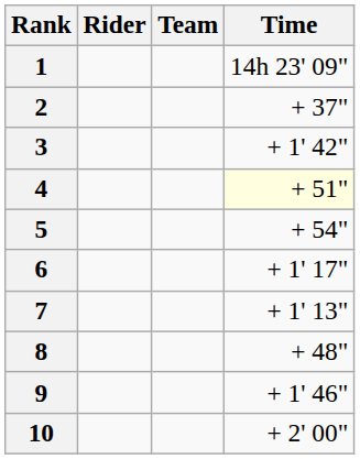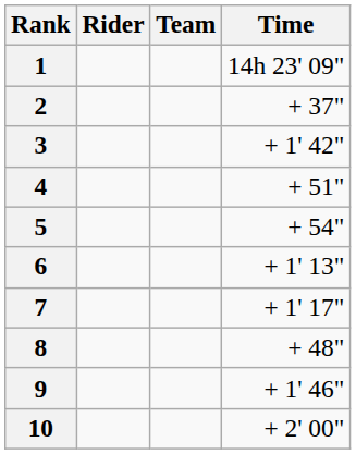 <table class="wikitable" margin-bottom:0;">
 <tr>
 <th scope="col">Rank</th>
 <th scope="col">Rider</th>
 <th scope="col">Team</th>
 <th scope="col">Time</th>
 </tr>
 <tr>
 <th scope="row">1</th>
 <td> </td>
 <td></td>
 <td align="right">14h 23' 09"</td>
 </tr>
 <tr>
 <th scope="row">2</th>
 <td></td>
 <td></td>
 <td align="right">+ 37"</td>
 </tr>
 <tr>
 <th scope="row">3</th>
 <td></td>
 <td></td>
 <td align="right">+ 1' 42"</td>
 </tr>
 <tr>
 <th scope="row">4</th>
 <td></td>
 <td></td>
-<td align="right" style="background: lightyellow;">+ 51"</td>
+<td align="right">+ 51"</td>
 </tr>
 <tr>
 <th scope="row">5</th>
 <td></td>
 <td></td>
 <td align="right">+ 54"</td>
 </tr>
 <tr>
 <th scope="row">6</th>
 <td></td>
 <td></td>
-<td align="right">+ 1' 17"</td>
+<td align="right">+ 1' 13"</td>
 </tr>
 <tr>
 <th scope="row">7</th>
 <td></td>
 <td></td>
-<td align="right">+ 1' 13"</td>
+<td align="right">+ 1' 17"</td>
 </tr>
 <tr>
 <th scope="row">8</th>
 <td></td>
 <td></td>
 <td align="right">+ 48"</td>
 </tr>
 <tr>
 <th scope="row">9</th>
 <td></td>
 <td></td>
 <td align="right">+ 1' 46"</td>
 </tr>
 <tr>
 <th scope="row">10</th>
 <td></td>
 <td></td>
 <td align="right">+ 2' 00"</td>
 </tr>
 </table>
